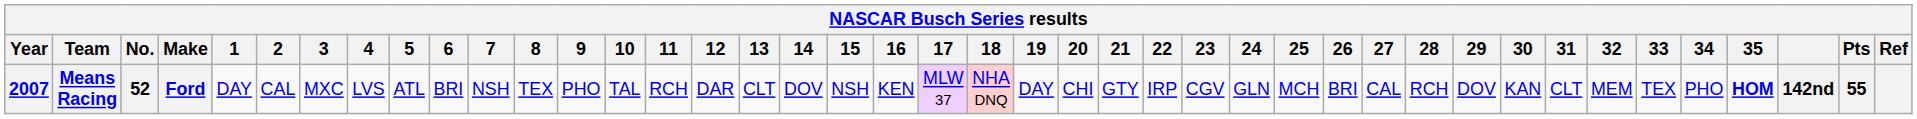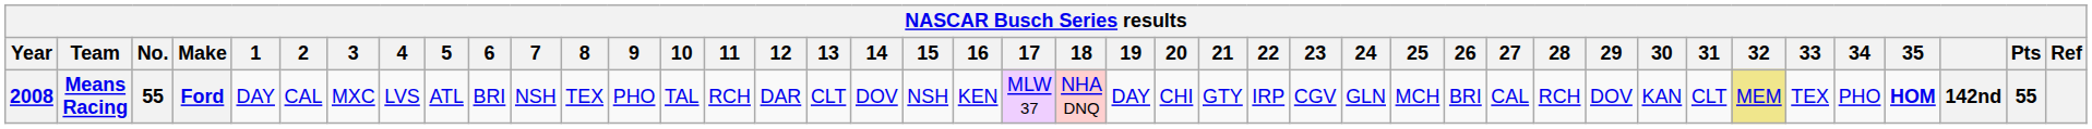 <table class="wikitable" style="text-align:center; font-size:75%">
 <tr>
 <th colspan=42><a href='#'>NASCAR Busch Series</a> results</th>
 </tr>
 <tr>
 <th>Year</th>
 <th>Team</th>
 <th>No.</th>
 <th>Make</th>
 <th>1</th>
 <th>2</th>
 <th>3</th>
 <th>4</th>
 <th>5</th>
 <th>6</th>
 <th>7</th>
 <th>8</th>
 <th>9</th>
 <th>10</th>
 <th>11</th>
 <th>12</th>
 <th>13</th>
 <th>14</th>
 <th>15</th>
 <th>16</th>
 <th>17</th>
 <th>18</th>
 <th>19</th>
 <th>20</th>
 <th>21</th>
 <th>22</th>
 <th>23</th>
 <th>24</th>
 <th>25</th>
 <th>26</th>
 <th>27</th>
 <th>28</th>
 <th>29</th>
 <th>30</th>
 <th>31</th>
 <th>32</th>
 <th>33</th>
 <th>34</th>
 <th>35</th>
 <th></th>
 <th>Pts</th>
 <th>Ref</th>
 </tr>
 <tr>
-<th><a href='#'>2007</a></th>
+<th><a href='#'>2008</a></th>
 <th><a href='#'>Means Racing</a></th>
-<th>52</th>
+<th>55</th>
 <th><a href='#'>Ford</a></th>
 <td><a href='#'>DAY</a></td>
 <td><a href='#'>CAL</a></td>
 <td><a href='#'>MXC</a></td>
 <td><a href='#'>LVS</a></td>
 <td><a href='#'>ATL</a></td>
 <td><a href='#'>BRI</a></td>
 <td><a href='#'>NSH</a></td>
 <td><a href='#'>TEX</a></td>
 <td><a href='#'>PHO</a></td>
 <td><a href='#'>TAL</a></td>
 <td><a href='#'>RCH</a></td>
 <td><a href='#'>DAR</a></td>
 <td><a href='#'>CLT</a></td>
 <td><a href='#'>DOV</a></td>
 <td><a href='#'>NSH</a></td>
 <td><a href='#'>KEN</a></td>
 <td style="background:#EFCFFF";><a href='#'>MLW</a><br><small>37</small></td>
 <td style="background:#FFCFCF";><a href='#'>NHA</a><br><small>DNQ</small></td>
 <td><a href='#'>DAY</a></td>
 <td><a href='#'>CHI</a></td>
 <td><a href='#'>GTY</a></td>
 <td><a href='#'>IRP</a></td>
 <td><a href='#'>CGV</a></td>
 <td><a href='#'>GLN</a></td>
 <td><a href='#'>MCH</a></td>
 <td><a href='#'>BRI</a></td>
 <td><a href='#'>CAL</a></td>
 <td><a href='#'>RCH</a></td>
 <td><a href='#'>DOV</a></td>
 <td><a href='#'>KAN</a></td>
 <td><a href='#'>CLT</a></td>
-<td><a href='#'>MEM</a></td>
+<td style="background: khaki;"><a href='#'>MEM</a></td>
 <td><a href='#'>TEX</a></td>
 <td><a href='#'>PHO</a></td>
 <td><strong><a href='#'>HOM</a></strong></td>
 <th>142nd</th>
 <th>55</th>
 <th></th>
 </tr>
 </table>
